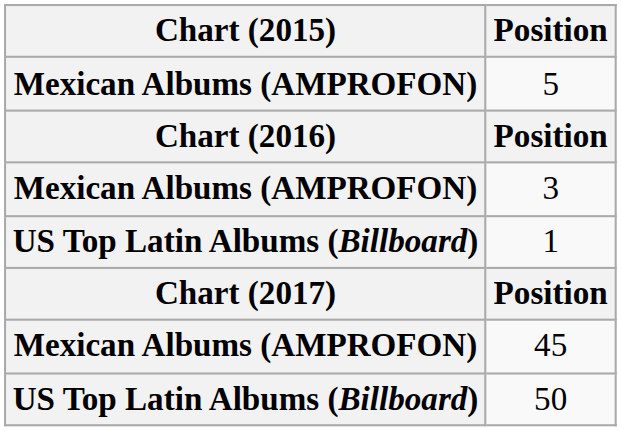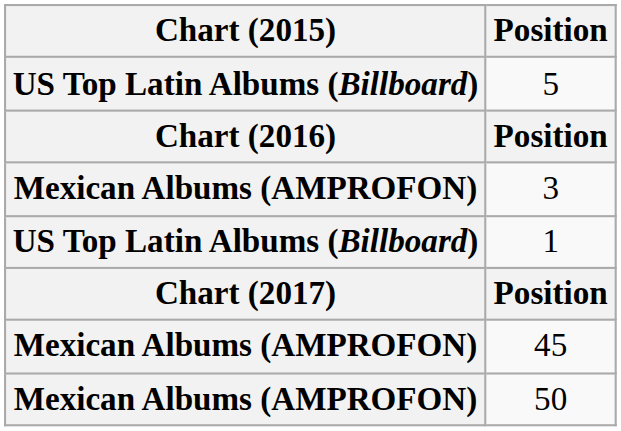 <table class="wikitable plainrowheaders" style="text-align:center">
 <tr>
 <th scope="col">Chart (2015)</th>
 <th scope="col">Position</th>
 </tr>
 <tr>
-<th scope="row">Mexican Albums (AMPROFON)</th>
+<th scope="row">US Top Latin Albums (<em>Billboard</em>)</th>
 <td>5</td>
 </tr>
 <tr>
 <th scope="col">Chart (2016)</th>
 <th scope="col">Position</th>
 </tr>
 <tr>
 <th scope="row">Mexican Albums (AMPROFON)</th>
 <td>3</td>
 </tr>
 <tr>
 <th scope="row">US Top Latin Albums (<em>Billboard</em>)</th>
 <td>1</td>
 </tr>
 <tr>
 <th scope="col">Chart (2017)</th>
 <th scope="col">Position</th>
 </tr>
 <tr>
 <th scope="row">Mexican Albums (AMPROFON)</th>
 <td>45</td>
 </tr>
 <tr>
-<th scope="row">US Top Latin Albums (<em>Billboard</em>)</th>
+<th scope="row">Mexican Albums (AMPROFON)</th>
 <td>50</td>
 </tr>
 </table>
